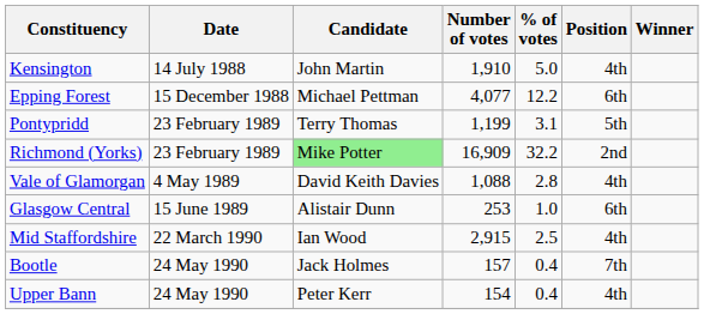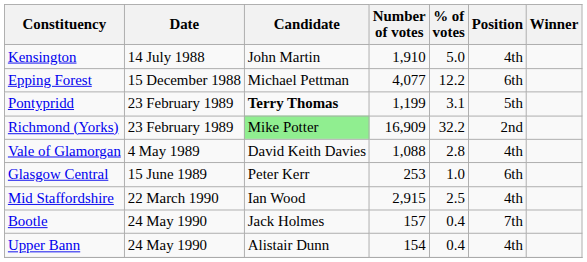 <table class="wikitable sortable">
 <tr style="text-align:center;">
 <th>Constituency</th>
 <th>Date</th>
 <th>Candidate</th>
 <th>Number<br>of votes</th>
 <th>% of<br>votes</th>
 <th>Position</th>
 <th colspan=2>Winner</th>
 </tr>
 <tr>
 <td><a href='#'>Kensington</a></td>
 <td>14 July 1988</td>
 <td>John Martin</td>
 <td style="text-align: right; margin-right: 0.5em">1,910</td>
 <td style="text-align: right; margin-right: 0.5em">5.0</td>
 <td style="text-align: right; margin-right: 0.5em">4th</td>
 <td></td>
 </tr>
 <tr>
 <td><a href='#'>Epping Forest</a></td>
 <td>15 December 1988</td>
 <td>Michael Pettman</td>
 <td style="text-align: right; margin-right: 0.5em">4,077</td>
 <td style="text-align: right; margin-right: 0.5em">12.2</td>
 <td style="text-align: right; margin-right: 0.5em">6th</td>
 <td></td>
 </tr>
 <tr>
 <td><a href='#'>Pontypridd</a></td>
 <td>23 February 1989</td>
-<td>Terry Thomas</td>
+<td><strong>Terry Thomas</strong></td>
 <td style="text-align: right; margin-right: 0.5em">1,199</td>
 <td style="text-align: right; margin-right: 0.5em">3.1</td>
 <td style="text-align: right; margin-right: 0.5em">5th</td>
 <td></td>
 </tr>
 <tr>
 <td><a href='#'>Richmond (Yorks)</a></td>
 <td>23 February 1989</td>
 <td style="background: lightgreen;">Mike Potter</td>
 <td style="text-align: right; margin-right: 0.5em">16,909</td>
 <td style="text-align: right; margin-right: 0.5em">32.2</td>
 <td style="text-align: right; margin-right: 0.5em">2nd</td>
 <td></td>
 </tr>
 <tr>
 <td><a href='#'>Vale of Glamorgan</a></td>
 <td>4 May 1989</td>
 <td>David Keith Davies</td>
 <td style="text-align: right; margin-right: 0.5em">1,088</td>
 <td style="text-align: right; margin-right: 0.5em">2.8</td>
 <td style="text-align: right; margin-right: 0.5em">4th</td>
 <td></td>
 </tr>
 <tr>
 <td><a href='#'>Glasgow Central</a></td>
 <td>15 June 1989</td>
-<td>Alistair Dunn</td>
+<td>Peter Kerr</td>
 <td style="text-align: right; margin-right: 0.5em">253</td>
 <td style="text-align: right; margin-right: 0.5em">1.0</td>
 <td style="text-align: right; margin-right: 0.5em">6th</td>
 <td></td>
 </tr>
 <tr>
 <td><a href='#'>Mid Staffordshire</a></td>
 <td>22 March 1990</td>
 <td>Ian Wood</td>
 <td style="text-align: right; margin-right: 0.5em">2,915</td>
 <td style="text-align: right; margin-right: 0.5em">2.5</td>
 <td style="text-align: right; margin-right: 0.5em">4th</td>
 <td></td>
 </tr>
 <tr>
 <td><a href='#'>Bootle</a></td>
 <td>24 May 1990</td>
 <td>Jack Holmes</td>
 <td style="text-align: right; margin-right: 0.5em">157</td>
 <td style="text-align: right; margin-right: 0.5em">0.4</td>
 <td style="text-align: right; margin-right: 0.5em">7th</td>
 <td></td>
 </tr>
 <tr>
 <td><a href='#'>Upper Bann</a></td>
 <td>24 May 1990</td>
-<td>Peter Kerr</td>
+<td>Alistair Dunn</td>
 <td style="text-align: right; margin-right: 0.5em">154</td>
 <td style="text-align: right; margin-right: 0.5em">0.4</td>
 <td style="text-align: right; margin-right: 0.5em">4th</td>
 <td></td>
 </tr>
 <tr>
 </tr>
 </table>
